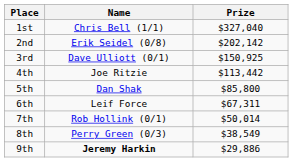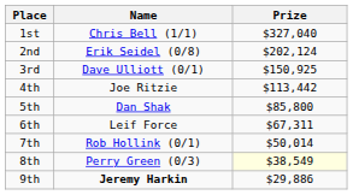 <table class="wikitable">
 <tr>
 <th width="50">Place</th>
 <th width="200">Name</th>
 <th width="125">Prize</th>
 </tr>
 <tr>
 <td align = "center">1st</td>
 <td align = "center"><a href='#'>Chris Bell</a> (1/1)</td>
 <td align = "center">$327,040</td>
 </tr>
 <tr>
 <td align = "center">2nd</td>
 <td align = "center"><a href='#'>Erik Seidel</a> (0/8)</td>
-<td align = "center">$202,142</td>
+<td align = "center">$202,124</td>
 </tr>
 <tr>
 <td align = "center">3rd</td>
 <td align = "center"><a href='#'>Dave Ulliott</a> (0/1)</td>
 <td align = "center">$150,925</td>
 </tr>
 <tr>
 <td align = "center">4th</td>
 <td align = "center">Joe Ritzie</td>
 <td align = "center">$113,442</td>
 </tr>
 <tr>
 <td align = "center">5th</td>
 <td align = "center"><a href='#'>Dan Shak</a></td>
 <td align = "center">$85,800</td>
 </tr>
 <tr>
 <td align = "center">6th</td>
 <td align = "center">Leif Force</td>
 <td align = "center">$67,311</td>
 </tr>
 <tr>
 <td align = "center">7th</td>
 <td align = "center"><a href='#'>Rob Hollink</a> (0/1)</td>
 <td align = "center">$50,014</td>
 </tr>
 <tr>
 <td align = "center">8th</td>
 <td align = "center"><a href='#'>Perry Green</a> (0/3)</td>
-<td align = "center">$38,549</td>
+<td align = "center" style="background: lightyellow;">$38,549</td>
 </tr>
 <tr>
 <td align = "center">9th</td>
 <td align = "center"><strong>Jeremy Harkin</strong></td>
 <td align = "center">$29,886</td>
 </tr>
 </table>
